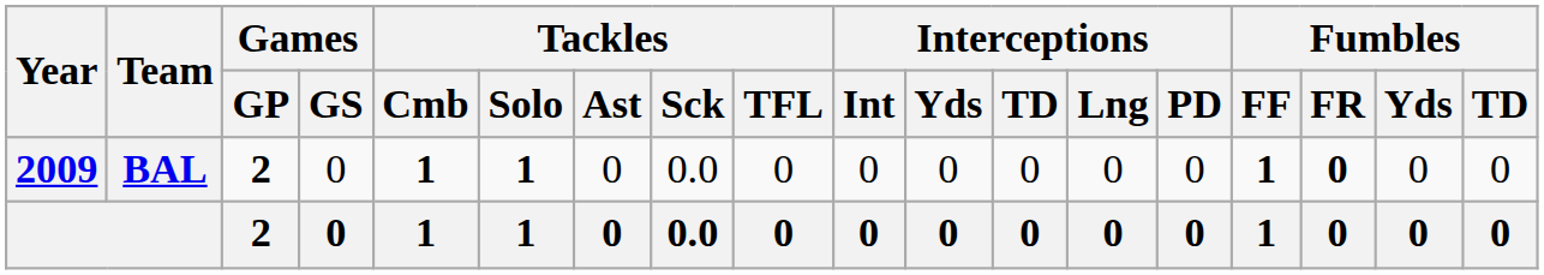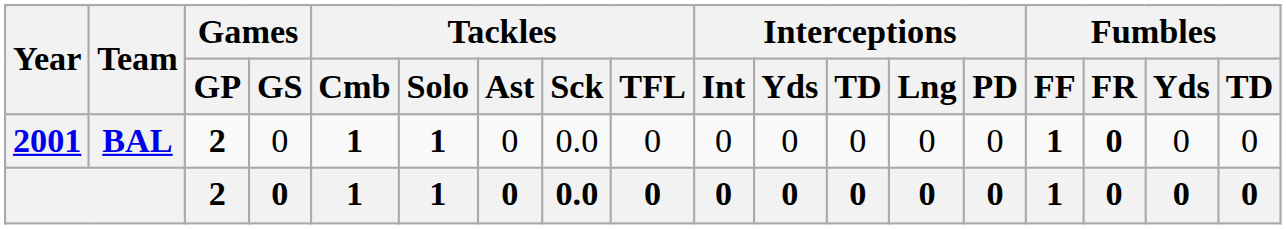 <table class="wikitable" style="text-align:center">
 <tr>
 <th rowspan="2">Year</th>
 <th rowspan="2">Team</th>
 <th colspan="2">Games</th>
 <th colspan="5">Tackles</th>
 <th colspan="5">Interceptions</th>
 <th colspan="4">Fumbles</th>
 </tr>
 <tr>
 <th>GP</th>
 <th>GS</th>
 <th>Cmb</th>
 <th>Solo</th>
 <th>Ast</th>
 <th>Sck</th>
 <th>TFL</th>
 <th>Int</th>
 <th>Yds</th>
 <th>TD</th>
 <th>Lng</th>
 <th>PD</th>
 <th>FF</th>
 <th>FR</th>
 <th>Yds</th>
 <th>TD</th>
 </tr>
 <tr>
-<th><a href='#'>2009</a></th>
+<th><a href='#'>2001</a></th>
 <th><a href='#'>BAL</a></th>
 <td><strong>2</strong></td>
 <td>0</td>
 <td><strong>1</strong></td>
 <td><strong>1</strong></td>
 <td>0</td>
 <td>0.0</td>
 <td>0</td>
 <td>0</td>
 <td>0</td>
 <td>0</td>
 <td>0</td>
 <td>0</td>
 <td><strong>1</strong></td>
 <td><strong>0</strong></td>
 <td>0</td>
 <td>0</td>
 </tr>
 <tr>
 <th colspan="2"></th>
 <th>2</th>
 <th>0</th>
 <th>1</th>
 <th>1</th>
 <th>0</th>
 <th>0.0</th>
 <th>0</th>
 <th>0</th>
 <th>0</th>
 <th>0</th>
 <th>0</th>
 <th>0</th>
 <th>1</th>
 <th>0</th>
 <th>0</th>
 <th>0</th>
 </tr>
 </table>
